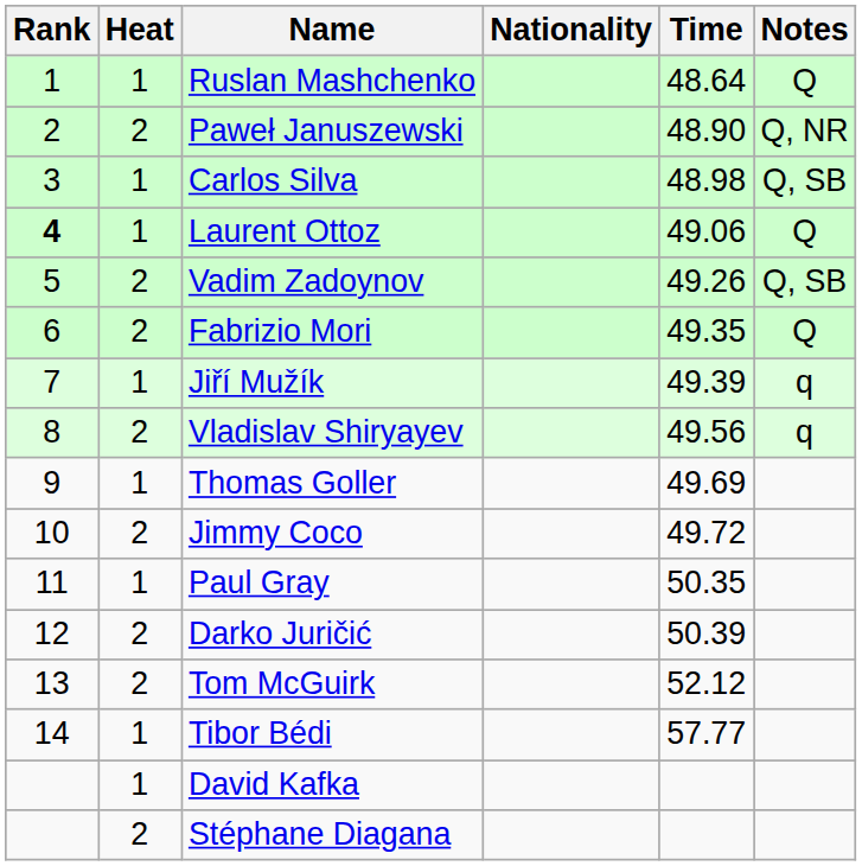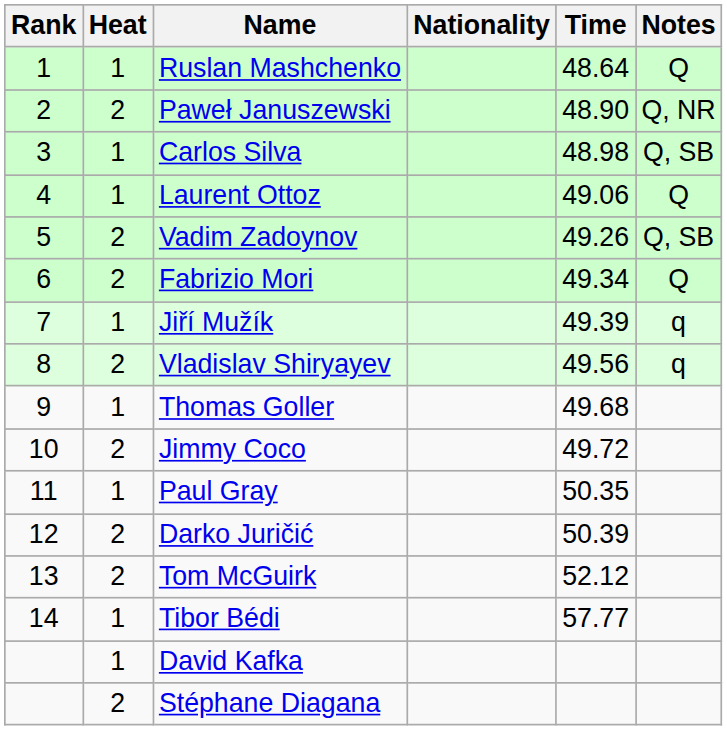 <table class="wikitable sortable" style="text-align:center">
 <tr>
 <th>Rank</th>
 <th>Heat</th>
 <th>Name</th>
 <th>Nationality</th>
 <th>Time</th>
 <th>Notes</th>
 </tr>
 <tr bgcolor=ccffcc>
 <td>1</td>
 <td>1</td>
 <td align=left><a href='#'>Ruslan Mashchenko</a></td>
 <td align=left></td>
 <td>48.64</td>
 <td>Q</td>
 </tr>
 <tr bgcolor=ccffcc>
 <td>2</td>
 <td>2</td>
 <td align=left><a href='#'>Paweł Januszewski</a></td>
 <td align=left></td>
 <td>48.90</td>
 <td>Q, NR</td>
 </tr>
 <tr bgcolor=ccffcc>
 <td>3</td>
 <td>1</td>
 <td align=left><a href='#'>Carlos Silva</a></td>
 <td align=left></td>
 <td>48.98</td>
 <td>Q, SB</td>
 </tr>
 <tr bgcolor=ccffcc>
-<td><strong>4</strong></td>
+<td>4</td>
 <td>1</td>
 <td align=left><a href='#'>Laurent Ottoz</a></td>
 <td align=left></td>
 <td>49.06</td>
 <td>Q</td>
 </tr>
 <tr bgcolor=ccffcc>
 <td>5</td>
 <td>2</td>
 <td align=left><a href='#'>Vadim Zadoynov</a></td>
 <td align=left></td>
 <td>49.26</td>
 <td>Q, SB</td>
 </tr>
 <tr bgcolor=ccffcc>
 <td>6</td>
 <td>2</td>
 <td align=left><a href='#'>Fabrizio Mori</a></td>
 <td align=left></td>
-<td>49.35</td>
+<td>49.34</td>
 <td>Q</td>
 </tr>
 <tr bgcolor=ddffdd>
 <td>7</td>
 <td>1</td>
 <td align=left><a href='#'>Jiří Mužík</a></td>
 <td align=left></td>
 <td>49.39</td>
 <td>q</td>
 </tr>
 <tr bgcolor=ddffdd>
 <td>8</td>
 <td>2</td>
 <td align=left><a href='#'>Vladislav Shiryayev</a></td>
 <td align=left></td>
 <td>49.56</td>
 <td>q</td>
 </tr>
 <tr>
 <td>9</td>
 <td>1</td>
 <td align=left><a href='#'>Thomas Goller</a></td>
 <td align=left></td>
-<td>49.69</td>
+<td>49.68</td>
 <td></td>
 </tr>
 <tr>
 <td>10</td>
 <td>2</td>
 <td align=left><a href='#'>Jimmy Coco</a></td>
 <td align=left></td>
 <td>49.72</td>
 <td></td>
 </tr>
 <tr>
 <td>11</td>
 <td>1</td>
 <td align=left><a href='#'>Paul Gray</a></td>
 <td align=left></td>
 <td>50.35</td>
 <td></td>
 </tr>
 <tr>
 <td>12</td>
 <td>2</td>
 <td align=left><a href='#'>Darko Juričić</a></td>
 <td align=left></td>
 <td>50.39</td>
 <td></td>
 </tr>
 <tr>
 <td>13</td>
 <td>2</td>
 <td align=left><a href='#'>Tom McGuirk</a></td>
 <td align=left></td>
 <td>52.12</td>
 <td></td>
 </tr>
 <tr>
 <td>14</td>
 <td>1</td>
 <td align=left><a href='#'>Tibor Bédi</a></td>
 <td align=left></td>
 <td>57.77</td>
 <td></td>
 </tr>
 <tr>
 <td></td>
 <td>1</td>
 <td align=left><a href='#'>David Kafka</a></td>
 <td align=left></td>
 <td></td>
 <td></td>
 </tr>
 <tr>
 <td></td>
 <td>2</td>
 <td align=left><a href='#'>Stéphane Diagana</a></td>
 <td align=left></td>
 <td></td>
 <td></td>
 </tr>
 </table>
